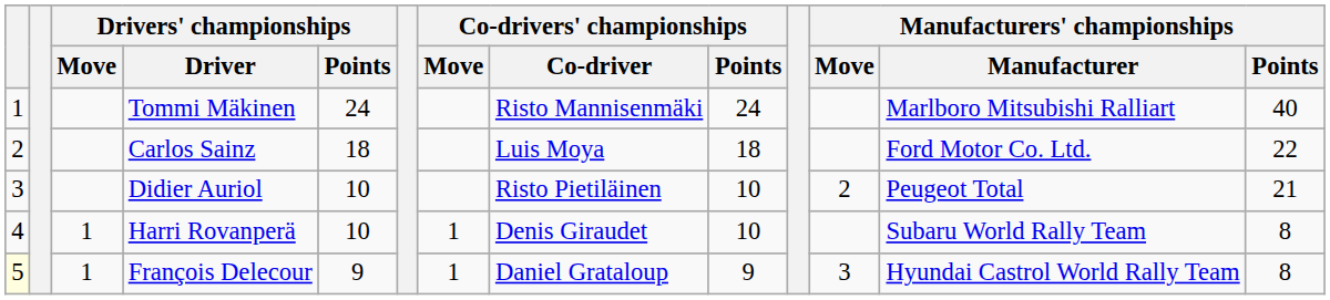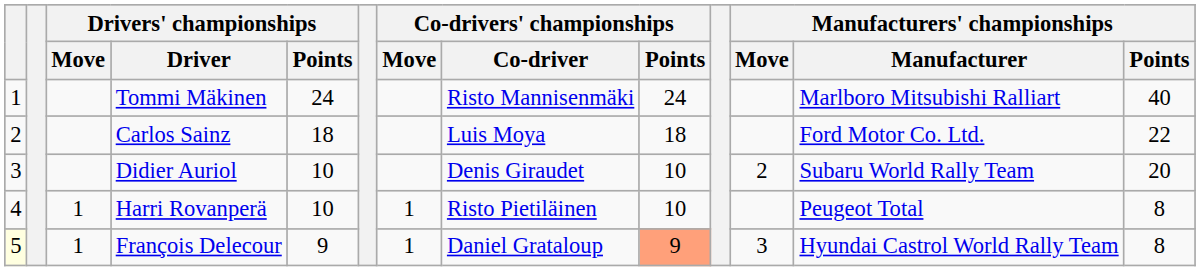 <table class="wikitable" style="font-size:85%;">
 <tr>
 <th rowspan="2"></th>
 <th rowspan="7" style="width:5px;"></th>
 <th colspan="3">Drivers' championships</th>
 <th rowspan="7" style="width:5px;"></th>
 <th colspan="3" nowrap>Co-drivers' championships</th>
 <th rowspan="7" style="width:5px;"></th>
 <th colspan="3" nowrap>Manufacturers' championships</th>
 </tr>
 <tr>
 <th>Move</th>
 <th>Driver</th>
 <th>Points</th>
 <th>Move</th>
 <th>Co-driver</th>
 <th>Points</th>
 <th>Move</th>
 <th>Manufacturer</th>
 <th>Points</th>
 </tr>
 <tr>
 <td align="center">1</td>
 <td align="center"></td>
 <td> <a href='#'>Tommi Mäkinen</a></td>
 <td align="center">24</td>
 <td align="center"></td>
 <td> <a href='#'>Risto Mannisenmäki</a></td>
 <td align="center">24</td>
 <td align="center"></td>
 <td> <a href='#'>Marlboro Mitsubishi Ralliart</a></td>
 <td align="center">40</td>
 </tr>
 <tr>
 <td align="center">2</td>
 <td align="center"></td>
 <td> <a href='#'>Carlos Sainz</a></td>
 <td align="center">18</td>
 <td align="center"></td>
 <td> <a href='#'>Luis Moya</a></td>
 <td align="center">18</td>
 <td align="center"></td>
 <td> <a href='#'>Ford Motor Co. Ltd.</a></td>
 <td align="center">22</td>
 </tr>
 <tr>
 <td align="center">3</td>
 <td align="center"></td>
 <td> <a href='#'>Didier Auriol</a></td>
 <td align="center">10</td>
 <td align="center"></td>
-<td> <a href='#'>Risto Pietiläinen</a></td>
+<td> <a href='#'>Denis Giraudet</a></td>
 <td align="center">10</td>
 <td align="center"> 2</td>
-<td> <a href='#'>Peugeot Total</a></td>
-<td align="center">21</td>
+<td> <a href='#'>Subaru World Rally Team</a></td>
+<td align="center">20</td>
 </tr>
 <tr>
 <td align="center">4</td>
 <td align="center"> 1</td>
 <td> <a href='#'>Harri Rovanperä</a></td>
 <td align="center">10</td>
 <td align="center"> 1</td>
-<td> <a href='#'>Denis Giraudet</a></td>
+<td> <a href='#'>Risto Pietiläinen</a></td>
 <td align="center">10</td>
 <td align="center"></td>
-<td> <a href='#'>Subaru World Rally Team</a></td>
+<td> <a href='#'>Peugeot Total</a></td>
 <td align="center">8</td>
 </tr>
 <tr>
 <td align="center" style="background: lightyellow;">5</td>
 <td align="center"> 1</td>
 <td> <a href='#'>François Delecour</a></td>
 <td align="center">9</td>
 <td align="center"> 1</td>
 <td> <a href='#'>Daniel Grataloup</a></td>
-<td align="center">9</td>
+<td align="center" style="background: lightsalmon;">9</td>
 <td align="center"> 3</td>
 <td> <a href='#'>Hyundai Castrol World Rally Team</a></td>
 <td align="center">8</td>
 </tr>
 </table>
